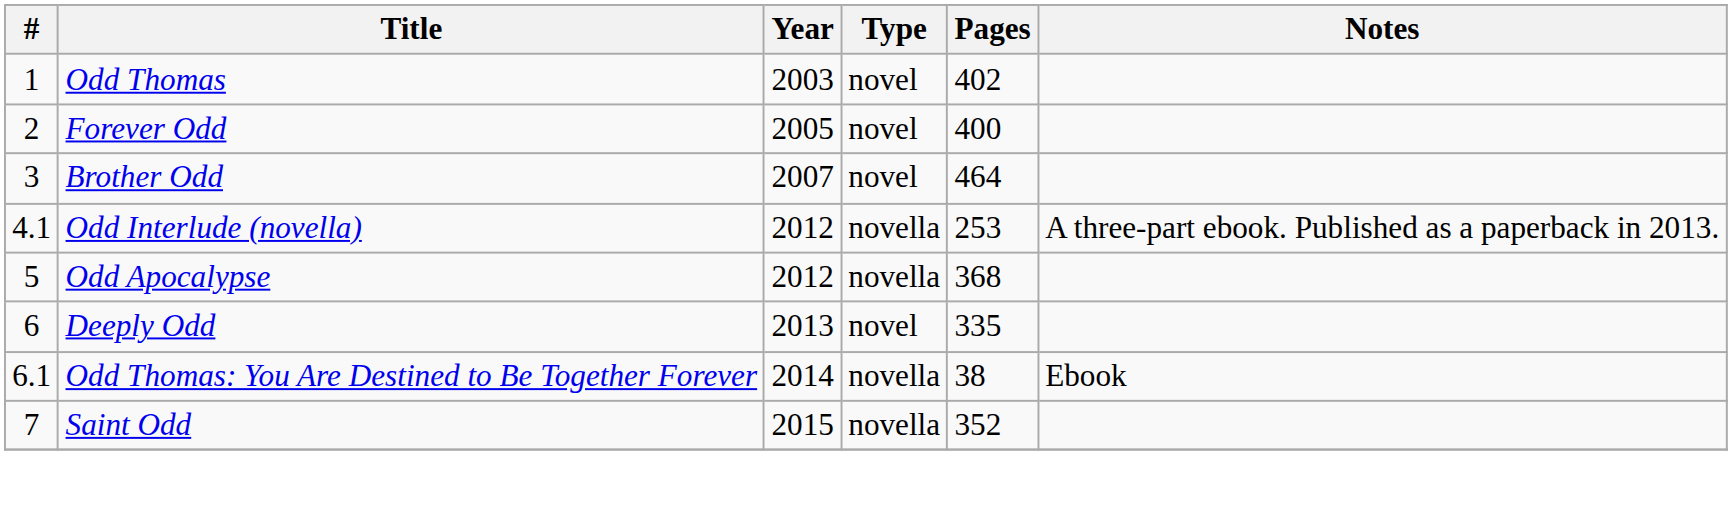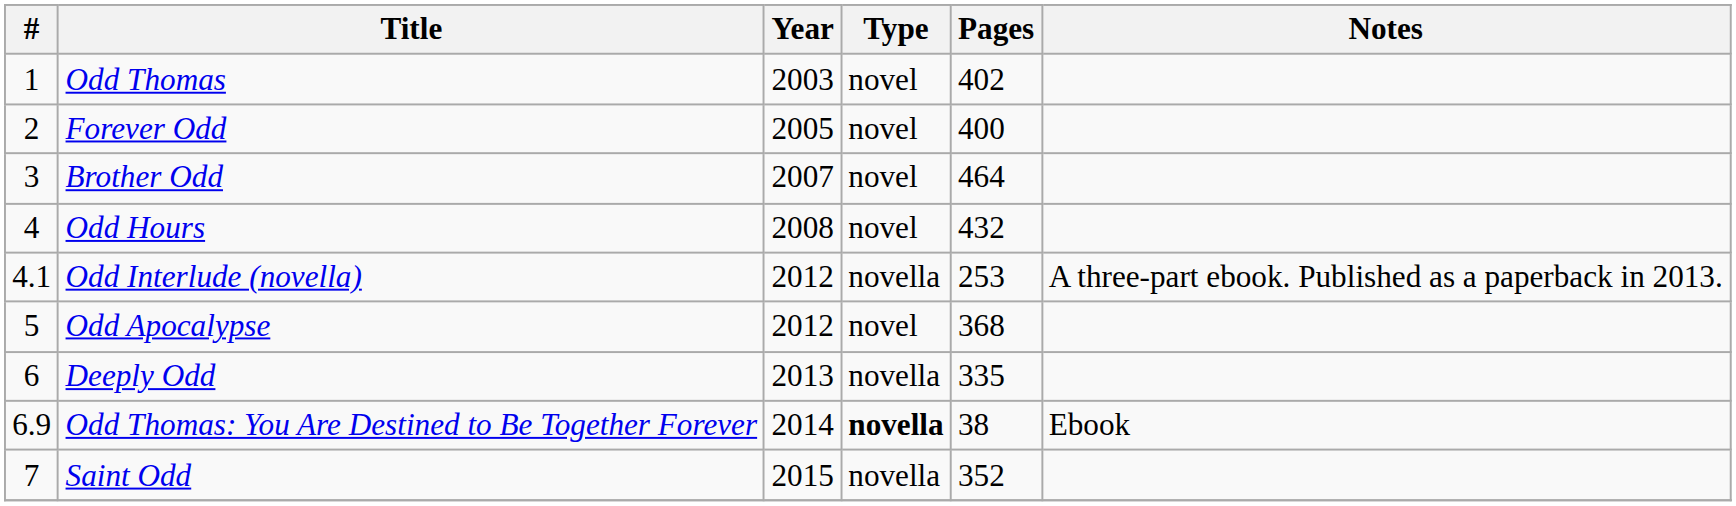 <table class="wikitable sortable">
 <tr>
 <th>#</th>
 <th>Title</th>
 <th>Year</th>
 <th>Type</th>
 <th>Pages</th>
 <th>Notes</th>
 </tr>
 <tr>
 <td style="text-align:center">1</td>
 <td><em><a href='#'>Odd Thomas</a></em></td>
 <td>2003</td>
 <td>novel</td>
 <td>402</td>
 <td></td>
 </tr>
 <tr>
 <td style="text-align:center">2</td>
 <td><em><a href='#'>Forever Odd</a></em></td>
 <td>2005</td>
 <td>novel</td>
 <td>400</td>
 <td></td>
 </tr>
 <tr>
 <td style="text-align:center">3</td>
 <td><em><a href='#'>Brother Odd</a></em></td>
 <td>2007</td>
 <td>novel</td>
 <td>464</td>
 <td></td>
 </tr>
 <tr>
+<td style="text-align:center">4</td>
+<td><em><a href='#'>Odd Hours</a></em></td>
+<td>2008</td>
+<td>novel</td>
+<td>432</td>
+<td></td>
+</tr>
+<tr>
 <td style="text-align:center">4.1</td>
 <td><em><a href='#'>Odd Interlude (novella)</a></em></td>
 <td>2012</td>
 <td>novella</td>
 <td>253</td>
 <td>A three-part ebook. Published as a paperback in 2013.</td>
 </tr>
 <tr>
 <td style="text-align:center">5</td>
 <td><em><a href='#'>Odd Apocalypse</a></em></td>
 <td>2012</td>
-<td>novella</td>
+<td>novel</td>
 <td>368</td>
 <td></td>
 </tr>
 <tr>
 <td style="text-align:center">6</td>
 <td><em><a href='#'>Deeply Odd</a></em></td>
 <td>2013</td>
-<td>novel</td>
+<td>novella</td>
 <td>335</td>
 <td></td>
 </tr>
 <tr>
-<td style="text-align:center">6.1</td>
+<td style="text-align:center">6.9</td>
 <td><em><a href='#'>Odd Thomas: You Are Destined to Be Together Forever</a></em></td>
 <td>2014</td>
-<td>novella</td>
+<td><strong>novella</strong></td>
 <td>38</td>
 <td>Ebook</td>
 </tr>
 <tr>
 <td style="text-align:center">7</td>
 <td><em><a href='#'>Saint Odd</a></em></td>
 <td>2015</td>
 <td>novella</td>
 <td>352</td>
 <td></td>
 </tr>
 <tr>
 </tr>
 </table>
